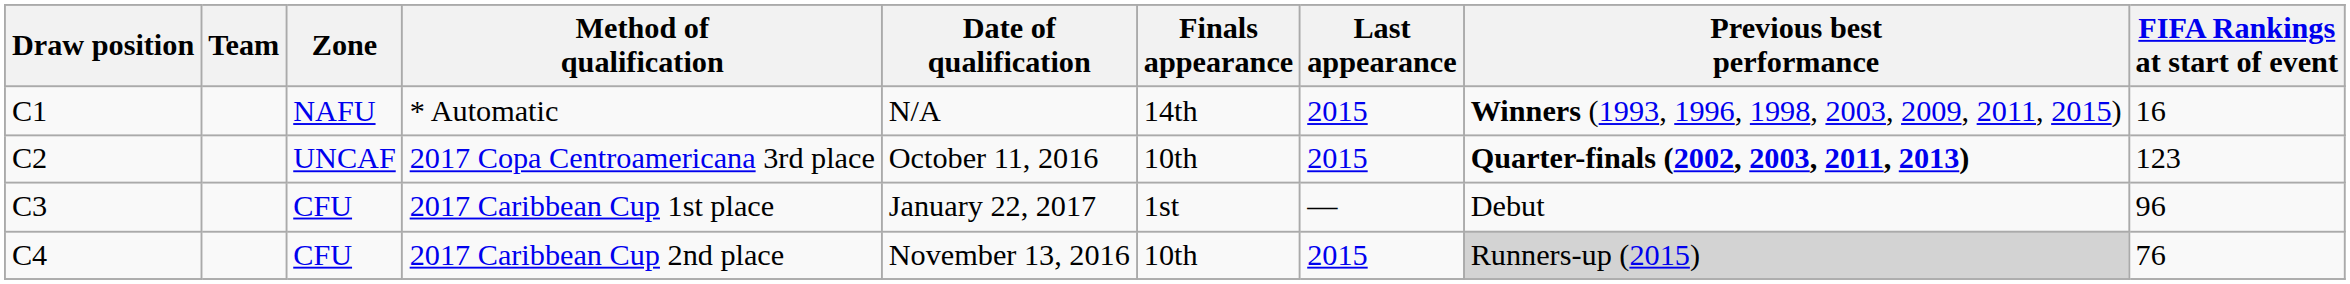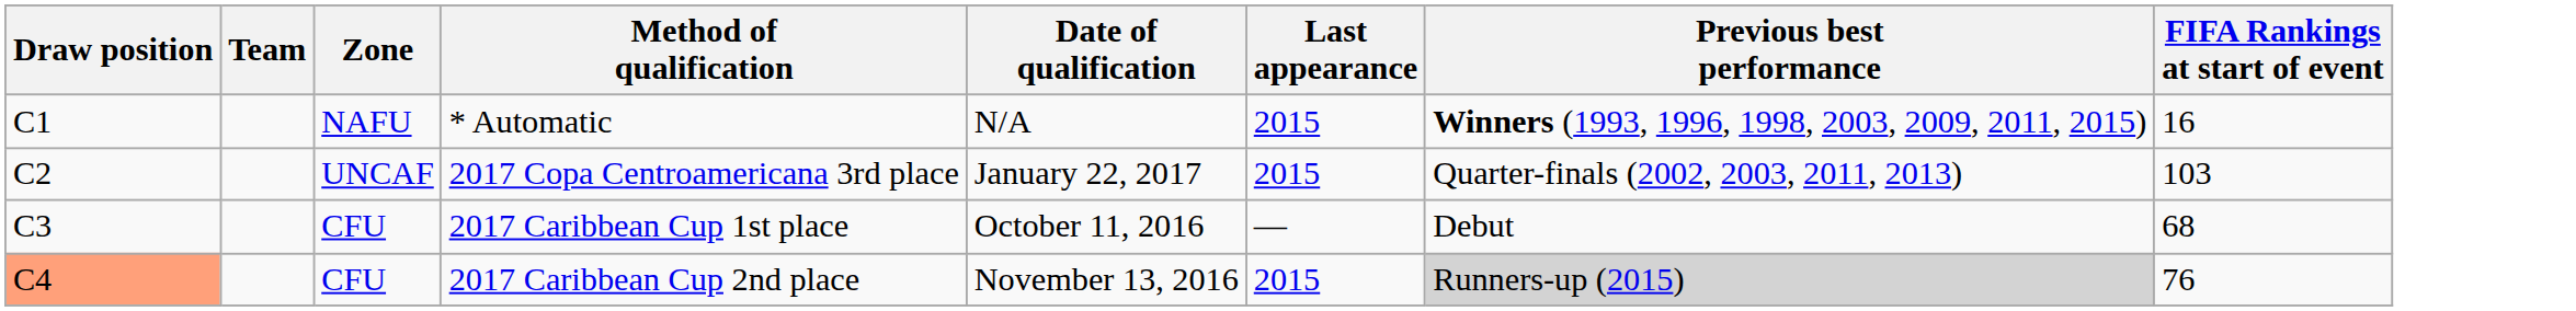 <table class="wikitable sortable">
 <tr>
 <th>Draw position</th>
 <th>Team</th>
 <th>Zone</th>
 <th>Method of<br>qualification</th>
 <th>Date of<br>qualification</th>
-<th>Finals<br>appearance</th>
 <th>Last<br>appearance</th>
 <th>Previous best<br>performance</th>
 <th><a href='#'>FIFA Rankings</a><br>at start of event</th>
 </tr>
 <tr>
 <td>C1</td>
 <td style=white-space:nowrap></td>
 <td><a href='#'>NAFU</a></td>
 <td><span>*</span> Automatic</td>
 <td>N/A</td>
-<td data-sort-value="14">14th</td>
 <td><a href='#'>2015</a></td>
 <td data-sort-value="7.7"><strong>Winners</strong> (<a href='#'>1993</a>, <a href='#'>1996</a>, <a href='#'>1998</a>, <a href='#'>2003</a>, <a href='#'>2009</a>, <a href='#'>2011</a>, <a href='#'>2015</a>)</td>
 <td>16</td>
 </tr>
 <tr>
 <td>C2</td>
 <td style=white-space:nowrap></td>
 <td><a href='#'>UNCAF</a></td>
 <td><a href='#'>2017 Copa Centroamericana</a> 3rd place</td>
-<td>October 11, 2016</td>
-<td data-sort-value="10">10th</td>
+<td>January 22, 2017</td>
 <td><a href='#'>2015</a></td>
-<td data-sort-value="6.2"><strong>Quarter-finals (<a href='#'>2002</a>, <a href='#'>2003</a>, <a href='#'>2011</a>, <a href='#'>2013</a>)</strong></td>
-<td>123</td>
+<td data-sort-value="6.2">Quarter-finals (<a href='#'>2002</a>, <a href='#'>2003</a>, <a href='#'>2011</a>, <a href='#'>2013</a>)</td>
+<td>103</td>
 </tr>
 <tr>
 <td>C3</td>
 <td style=white-space:nowrap></td>
 <td><a href='#'>CFU</a></td>
 <td><a href='#'>2017 Caribbean Cup</a> 1st place</td>
-<td>January 22, 2017</td>
-<td data-sort-value="1">1st</td>
+<td>October 11, 2016</td>
 <td>—</td>
 <td data-sort-value="0.0">Debut</td>
-<td>96</td>
+<td>68</td>
 </tr>
 <tr>
-<td>C4</td>
+<td style="background: lightsalmon;">C4</td>
 <td style=white-space:nowrap></td>
 <td><a href='#'>CFU</a></td>
 <td><a href='#'>2017 Caribbean Cup</a> 2nd place</td>
 <td>November 13, 2016</td>
-<td data-sort-value="10">10th</td>
 <td><a href='#'>2015</a></td>
 <td data-sort-value="6.1" style="background: lightgrey;">Runners-up (<a href='#'>2015</a>)</td>
 <td>76</td>
 </tr>
 </table>
